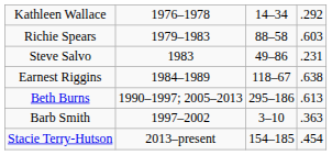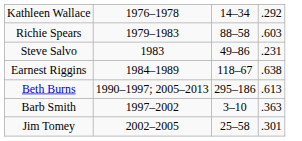 <table class= wikitable style="text-align: center;">
 <tr>
 <td>Kathleen Wallace</td>
 <td>1976–1978</td>
 <td>14–34</td>
 <td>.292</td>
 </tr>
 <tr>
 <td>Richie Spears</td>
 <td>1979–1983</td>
 <td>88–58</td>
 <td>.603</td>
 </tr>
 <tr>
 <td>Steve Salvo</td>
 <td>1983</td>
 <td>49–86</td>
 <td>.231</td>
 </tr>
 <tr>
 <td>Earnest Riggins</td>
 <td>1984–1989</td>
 <td>118–67</td>
 <td>.638</td>
 </tr>
 <tr>
 <td><a href='#'>Beth Burns</a></td>
 <td>1990–1997; 2005–2013</td>
 <td>295–186</td>
 <td>.613</td>
 </tr>
 <tr>
 <td>Barb Smith</td>
 <td>1997–2002</td>
 <td>3–10</td>
 <td>.363</td>
 </tr>
 <tr>
-<td><a href='#'>Stacie Terry-Hutson</a></td>
-<td>2013–present</td>
-<td>154–185</td>
-<td>.454</td>
+<td>Jim Tomey</td>
+<td>2002–2005</td>
+<td>25–58</td>
+<td>.301</td>
 </tr>
 </table>
